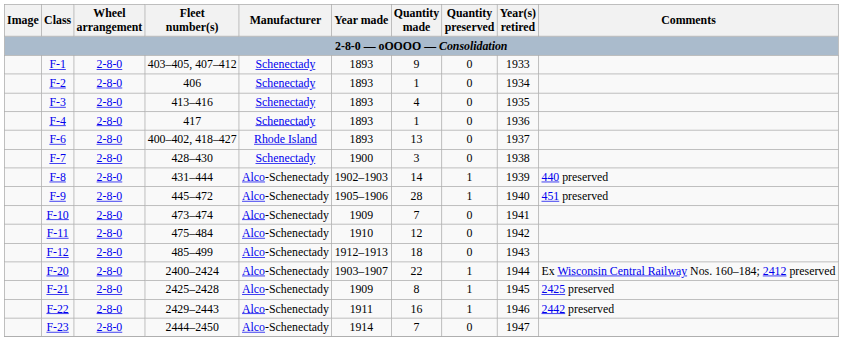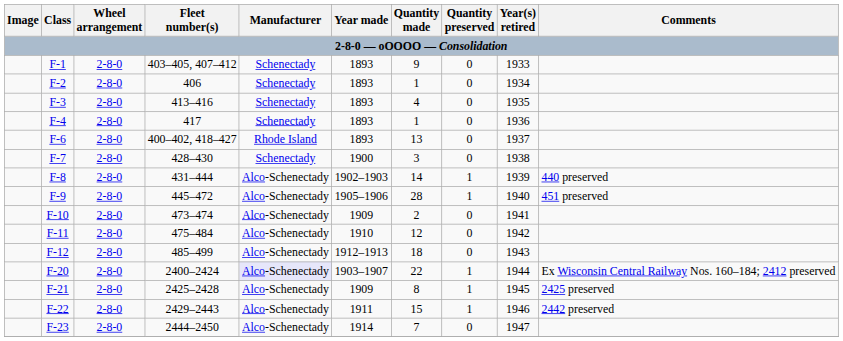 <table class="wikitable" style="text-align:center">
 <tr>
 <th>Image</th>
 <th>Class</th>
 <th>Wheel<br>arrangement</th>
 <th>Fleet<br>number(s)</th>
 <th>Manufacturer</th>
 <th>Year made</th>
 <th>Quantity<br>made</th>
 <th>Quantity<br>preserved</th>
 <th>Year(s)<br>retired</th>
 <th>Comments</th>
 </tr>
 <tr style="Background:#AABBCC; font-weight:bold">
 <td colspan=10>2-8-0 — oOOOO — <em>Consolidation</em></td>
 </tr>
 <tr>
 <td></td>
 <td><a href='#'>F-1</a></td>
 <td><a href='#'>2-8-0</a></td>
 <td>403–405, 407–412</td>
 <td><a href='#'>Schenectady</a></td>
 <td>1893</td>
 <td>9</td>
 <td>0</td>
 <td>1933</td>
 <td></td>
 </tr>
 <tr>
 <td></td>
 <td><a href='#'>F-2</a></td>
 <td><a href='#'>2-8-0</a></td>
 <td>406</td>
 <td><a href='#'>Schenectady</a></td>
 <td>1893</td>
 <td>1</td>
 <td>0</td>
 <td>1934</td>
 <td></td>
 </tr>
 <tr>
 <td></td>
 <td><a href='#'>F-3</a></td>
 <td><a href='#'>2-8-0</a></td>
 <td>413–416</td>
 <td><a href='#'>Schenectady</a></td>
 <td>1893</td>
 <td>4</td>
 <td>0</td>
 <td>1935</td>
 <td></td>
 </tr>
 <tr>
 <td></td>
 <td><a href='#'>F-4</a></td>
 <td><a href='#'>2-8-0</a></td>
 <td>417</td>
 <td><a href='#'>Schenectady</a></td>
 <td>1893</td>
 <td>1</td>
 <td>0</td>
 <td>1936</td>
 <td></td>
 </tr>
 <tr>
 <td></td>
 <td><a href='#'>F-6</a></td>
 <td><a href='#'>2-8-0</a></td>
 <td>400–402, 418–427</td>
 <td><a href='#'>Rhode Island</a></td>
 <td>1893</td>
 <td>13</td>
 <td>0</td>
 <td>1937</td>
 <td></td>
 </tr>
 <tr>
 <td></td>
 <td><a href='#'>F-7</a></td>
 <td><a href='#'>2-8-0</a></td>
 <td>428–430</td>
 <td><a href='#'>Schenectady</a></td>
 <td>1900</td>
 <td>3</td>
 <td>0</td>
 <td>1938</td>
 <td></td>
 </tr>
 <tr>
 <td></td>
 <td><a href='#'>F-8</a></td>
 <td><a href='#'>2-8-0</a></td>
 <td>431–444</td>
 <td><a href='#'>Alco</a>-Schenectady</td>
 <td>1902–1903</td>
 <td>14</td>
 <td>1</td>
 <td>1939</td>
 <td style="text-align:left"><a href='#'>440</a> preserved</td>
 </tr>
 <tr>
 <td></td>
 <td><a href='#'>F-9</a></td>
 <td><a href='#'>2-8-0</a></td>
 <td>445–472</td>
 <td><a href='#'>Alco</a>-Schenectady</td>
 <td>1905–1906</td>
 <td>28</td>
 <td>1</td>
 <td>1940</td>
 <td style="text-align:left"><a href='#'>451</a> preserved</td>
 </tr>
 <tr>
 <td></td>
 <td><a href='#'>F-10</a></td>
 <td><a href='#'>2-8-0</a></td>
 <td>473–474</td>
 <td><a href='#'>Alco</a>-Schenectady</td>
 <td>1909</td>
-<td>7</td>
+<td>2</td>
 <td>0</td>
 <td>1941</td>
 <td></td>
 </tr>
 <tr>
 <td></td>
 <td><a href='#'>F-11</a></td>
 <td><a href='#'>2-8-0</a></td>
 <td>475–484</td>
 <td><a href='#'>Alco</a>-Schenectady</td>
 <td>1910</td>
 <td>12</td>
 <td>0</td>
 <td>1942</td>
 <td></td>
 </tr>
 <tr>
 <td></td>
 <td><a href='#'>F-12</a></td>
 <td><a href='#'>2-8-0</a></td>
 <td>485–499</td>
 <td><a href='#'>Alco</a>-Schenectady</td>
 <td>1912–1913</td>
 <td>18</td>
 <td>0</td>
 <td>1943</td>
 <td></td>
 </tr>
 <tr>
 <td></td>
 <td><a href='#'>F-20</a></td>
 <td><a href='#'>2-8-0</a></td>
 <td>2400–2424</td>
-<td><a href='#'>Alco</a>-Schenectady</td>
+<td style="background: lavender;"><a href='#'>Alco</a>-Schenectady</td>
 <td>1903–1907</td>
 <td>22</td>
 <td>1</td>
 <td>1944</td>
 <td style="text-align:left">Ex <a href='#'>Wisconsin Central Railway</a> Nos. 160–184; <a href='#'>2412</a> preserved</td>
 </tr>
 <tr>
 <td></td>
 <td><a href='#'>F-21</a></td>
 <td><a href='#'>2-8-0</a></td>
 <td>2425–2428</td>
 <td><a href='#'>Alco</a>-Schenectady</td>
 <td>1909</td>
 <td>8</td>
 <td>1</td>
 <td>1945</td>
 <td style="text-align:left"><a href='#'>2425</a> preserved</td>
 </tr>
 <tr>
 <td></td>
 <td><a href='#'>F-22</a></td>
 <td><a href='#'>2-8-0</a></td>
 <td>2429–2443</td>
 <td><a href='#'>Alco</a>-Schenectady</td>
 <td>1911</td>
-<td>16</td>
+<td>15</td>
 <td>1</td>
 <td>1946</td>
 <td style="text-align:left"><a href='#'>2442</a> preserved</td>
 </tr>
 <tr>
 <td></td>
 <td><a href='#'>F-23</a></td>
 <td><a href='#'>2-8-0</a></td>
 <td>2444–2450</td>
 <td><a href='#'>Alco</a>-Schenectady</td>
 <td>1914</td>
 <td>7</td>
 <td>0</td>
 <td>1947</td>
 <td></td>
 </tr>
 <tr>
 </tr>
 </table>
